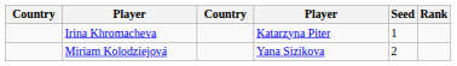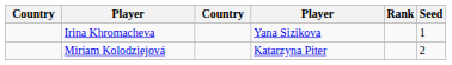 <table class="wikitable">
 <tr>
 <th width="70">Country</th>
 <th width="175">Player</th>
 <th width="70">Country</th>
 <th width="175">Player</th>
+<th>Rank</th>
 <th>Seed</th>
-<th>Rank</th>
 </tr>
 <tr>
 <td></td>
 <td><a href='#'>Irina Khromacheva</a></td>
 <td></td>
-<td><a href='#'>Katarzyna Piter</a></td>
+<td><a href='#'>Yana Sizikova</a></td>
+<td></td>
 <td>1</td>
-<td></td>
 </tr>
 <tr>
 <td></td>
 <td><a href='#'>Miriam Kolodziejová</a></td>
 <td></td>
-<td><a href='#'>Yana Sizikova</a></td>
+<td><a href='#'>Katarzyna Piter</a></td>
+<td></td>
 <td>2</td>
-<td></td>
 </tr>
 </table>
